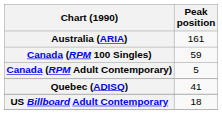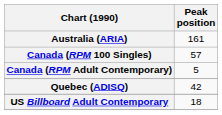 <table class="wikitable sortable plainrowheaders">
 <tr>
 <th align="left">Chart (1990)</th>
 <th align="left">Peak<br>position</th>
 </tr>
 <tr>
 <th scope="row">Australia (<a href='#'>ARIA</a>)</th>
 <td align="center">161</td>
 </tr>
 <tr>
 <th scope="row"><a href='#'>Canada</a> (<em><a href='#'>RPM</a></em> 100 Singles)</th>
-<td align="center">59</td>
+<td align="center">57</td>
 </tr>
 <tr>
 <th scope="row"><a href='#'>Canada</a> (<em><a href='#'>RPM</a></em> Adult Contemporary)</th>
 <td align="center">5</td>
 </tr>
 <tr>
 </tr>
 <tr>
 <th scope="row">Quebec (<a href='#'>ADISQ</a>)</th>
-<td align="center">41</td>
+<td align="center">42</td>
 </tr>
 <tr>
 </tr>
 <tr>
 <th scope="row">US <em><a href='#'>Billboard</a></em> <a href='#'>Adult Contemporary</a></th>
 <td align="center">18</td>
 </tr>
 <tr>
 </tr>
 </table>
